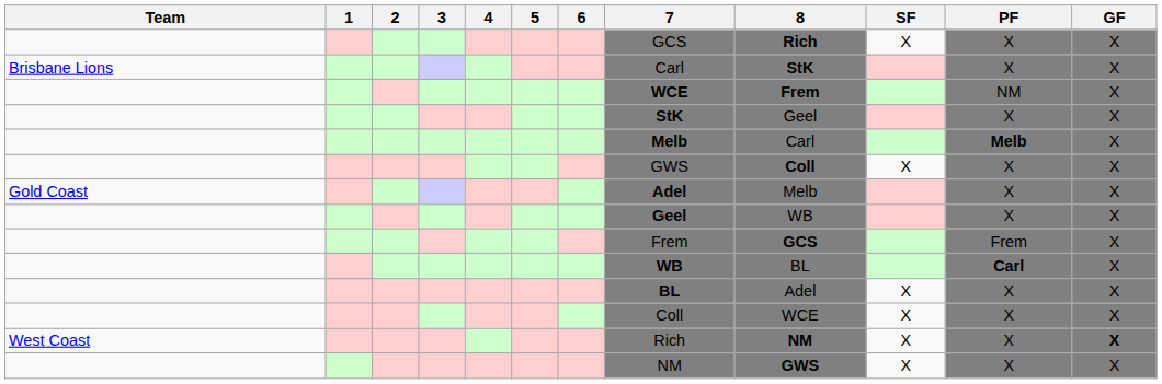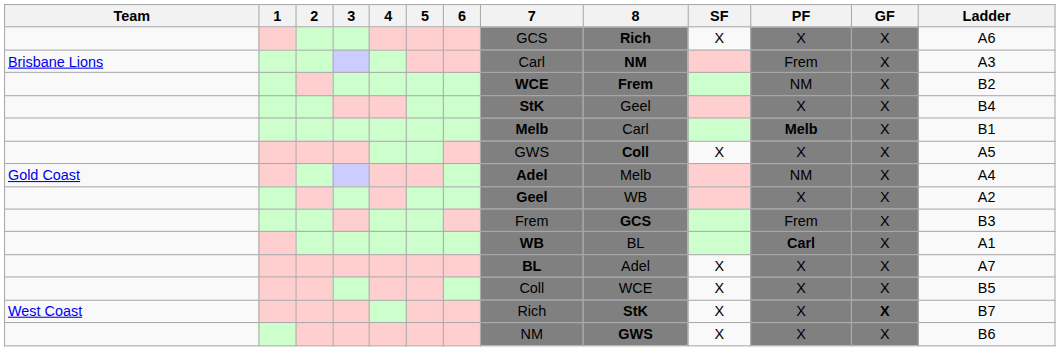 <table class="wikitable sortable" style="font-size:85%; text-align:center; width:50%">
 <tr valign="top">
 <th valign="middle">Team</th>
 <th>1</th>
 <th>2</th>
 <th>3</th>
 <th>4</th>
 <th>5</th>
 <th>6</th>
 <th>7</th>
 <th>8</th>
 <th>SF</th>
 <th>PF</th>
 <th>GF</th>
+<th valign="middle">Ladder</th>
 </tr>
 <tr>
 <td align="left"></td>
 <td style="background:#FFCFCF;"></td>
 <td style="background:#CCFFCC;"></td>
 <td style="background:#CCFFCC;"></td>
 <td style="background:#FFCFCF;"></td>
 <td style="background:#FFCFCF;"></td>
 <td style="background:#FFCFCF;"></td>
 <td style="background:grey;">GCS</td>
 <td style="background:grey;"><strong>Rich</strong></td>
 <td>X</td>
 <td style="background:grey;">X</td>
 <td style="background:grey;">X</td>
+<td>A6</td>
 </tr>
 <tr>
 <td align="left"><a href='#'>Brisbane Lions</a></td>
 <td style="background:#CCFFCC;"></td>
 <td style="background:#CCFFCC;"></td>
 <td style="background:#CCCCFF;"></td>
 <td style="background:#CCFFCC;"></td>
 <td style="background:#FFCFCF;"></td>
 <td style="background:#FFCFCF;"></td>
 <td style="background:grey;">Carl</td>
-<td style="background:grey;"><strong>StK</strong></td>
+<td style="background:grey;"><strong>NM</strong></td>
 <td style="background:#FFCFCF;"></td>
+<td style="background:grey;">Frem</td>
 <td style="background:grey;">X</td>
-<td style="background:grey;">X</td>
+<td>A3</td>
 </tr>
 <tr>
 <td align="left"></td>
 <td style="background:#CCFFCC;"></td>
 <td style="background:#FFCFCF;"></td>
 <td style="background:#CCFFCC;"></td>
 <td style="background:#CCFFCC;"></td>
 <td style="background:#CCFFCC;"></td>
 <td style="background:#CCFFCC;"></td>
 <td style="background:grey;"><strong>WCE</strong></td>
 <td style="background:grey;"><strong>Frem</strong></td>
 <td style="background:#CCFFCC;"></td>
 <td style="background:grey;">NM</td>
 <td style="background:grey;">X</td>
+<td>B2</td>
 </tr>
 <tr>
 <td align="left"></td>
 <td style="background:#CCFFCC;"></td>
 <td style="background:#CCFFCC;"></td>
 <td style="background:#FFCFCF;"></td>
 <td style="background:#FFCFCF;"></td>
 <td style="background:#CCFFCC;"></td>
 <td style="background:#CCFFCC;"></td>
 <td style="background:grey;"><strong>StK</strong></td>
 <td style="background:grey;">Geel</td>
 <td style="background:#FFCFCF;"></td>
 <td style="background:grey;">X</td>
 <td style="background:grey;">X</td>
+<td>B4</td>
 </tr>
 <tr>
 <td align="left"></td>
 <td style="background:#CCFFCC;"></td>
 <td style="background:#CCFFCC;"></td>
 <td style="background:#CCFFCC;"></td>
 <td style="background:#CCFFCC;"></td>
 <td style="background:#CCFFCC;"></td>
 <td style="background:#CCFFCC;"></td>
 <td style="background:grey;"><strong>Melb</strong><br></td>
 <td style="background:grey;">Carl<br></td>
 <td style="background:#CCFFCC;"></td>
 <td style="background:grey;"><strong>Melb</strong></td>
 <td style="background:grey;">X</td>
+<td>B1</td>
 </tr>
 <tr>
 <td align="left"></td>
 <td style="background:#FFCFCF;"></td>
 <td style="background:#FFCFCF;"></td>
 <td style="background:#FFCFCF;"></td>
 <td style="background:#CCFFCC;"></td>
 <td style="background:#CCFFCC;"></td>
 <td style="background:#FFCFCF;"></td>
 <td style="background:grey;">GWS</td>
 <td style="background:grey;"><strong>Coll</strong></td>
 <td>X</td>
 <td style="background:grey;">X</td>
 <td style="background:grey;">X</td>
+<td>A5</td>
 </tr>
 <tr>
 <td align="left"><a href='#'>Gold Coast</a></td>
 <td style="background:#FFCFCF;"></td>
 <td style="background:#CCFFCC;"></td>
 <td style="background:#CCCCFF;"></td>
 <td style="background:#FFCFCF;"></td>
 <td style="background:#FFCFCF;"></td>
 <td style="background:#CCFFCC;"></td>
 <td style="background:grey;"><strong>Adel</strong></td>
 <td style="background:grey;">Melb</td>
 <td style="background:#FFCFCF;"></td>
+<td style="background:grey;">NM</td>
 <td style="background:grey;">X</td>
-<td style="background:grey;">X</td>
+<td>A4</td>
 </tr>
 <tr>
 <td align="left"></td>
 <td style="background:#CCFFCC;"></td>
 <td style="background:#FFCFCF;"></td>
 <td style="background:#CCFFCC;"></td>
 <td style="background:#FFCFCF;"></td>
 <td style="background:#CCFFCC;"></td>
 <td style="background:#CCFFCC;"></td>
 <td style="background:grey;"><strong>Geel</strong></td>
 <td style="background:grey;">WB</td>
 <td style="background:#FFCFCF;"></td>
 <td style="background:grey;">X</td>
 <td style="background:grey;">X</td>
+<td>A2</td>
 </tr>
 <tr>
 <td align="left"></td>
 <td style="background:#CCFFCC;"></td>
 <td style="background:#CCFFCC;"></td>
 <td style="background:#FFCFCF;"></td>
 <td style="background:#CCFFCC;"></td>
 <td style="background:#CCFFCC;"></td>
 <td style="background:#FFCFCF;"></td>
 <td style="background:grey;">Frem</td>
 <td style="background:grey;"><strong>GCS</strong></td>
 <td style="background:#CCFFCC;"></td>
 <td style="background:grey;">Frem</td>
 <td style="background:grey;">X</td>
+<td>B3</td>
 </tr>
 <tr>
 <td align="left"></td>
 <td style="background:#FFCFCF;"></td>
 <td style="background:#CCFFCC;"></td>
 <td style="background:#CCFFCC;"></td>
 <td style="background:#CCFFCC;"></td>
 <td style="background:#CCFFCC;"></td>
 <td style="background:#CCFFCC;"></td>
 <td style="background:grey;"><strong>WB</strong></td>
 <td style="background:grey;">BL</td>
 <td style="background:#CCFFCC;"></td>
 <td style="background:grey;"><strong>Carl</strong></td>
 <td style="background:grey;">X</td>
+<td>A1</td>
 </tr>
 <tr>
 <td align="left"></td>
 <td style="background:#FFCFCF;"></td>
 <td style="background:#FFCFCF;"></td>
 <td style="background:#FFCFCF;"></td>
 <td style="background:#FFCFCF;"></td>
 <td style="background:#FFCFCF;"></td>
 <td style="background:#FFCFCF;"></td>
 <td style="background:grey;"><strong>BL</strong></td>
 <td style="background:grey;">Adel</td>
 <td>X</td>
 <td style="background:grey;">X</td>
 <td style="background:grey;">X</td>
+<td>A7</td>
 </tr>
 <tr>
 <td align="left"></td>
 <td style="background:#FFCFCF;"></td>
 <td style="background:#FFCFCF;"></td>
 <td style="background:#CCFFCC;"></td>
 <td style="background:#FFCFCF;"></td>
 <td style="background:#FFCFCF;"></td>
 <td style="background:#CCFFCC;"></td>
 <td style="background:grey;">Coll</td>
 <td style="background:grey;">WCE</td>
 <td>X</td>
 <td style="background:grey;">X</td>
 <td style="background:grey;">X</td>
+<td>B5</td>
 </tr>
 <tr>
 <td align="left"><a href='#'>West Coast</a></td>
 <td style="background:#FFCFCF;"></td>
 <td style="background:#FFCFCF;"></td>
 <td style="background:#FFCFCF;"></td>
 <td style="background:#CCFFCC;"></td>
 <td style="background:#FFCFCF;"></td>
 <td style="background:#FFCFCF;"></td>
 <td style="background:grey;">Rich</td>
-<td style="background:grey;"><strong>NM</strong></td>
+<td style="background:grey;"><strong>StK</strong></td>
 <td>X</td>
 <td style="background:grey;">X</td>
 <td style="background:grey;"><strong>X</strong></td>
+<td>B7</td>
 </tr>
 <tr>
 <td align="left"></td>
 <td style="background:#CCFFCC;"></td>
 <td style="background:#FFCFCF;"></td>
 <td style="background:#FFCFCF;"></td>
 <td style="background:#FFCFCF;"></td>
 <td style="background:#FFCFCF;"></td>
 <td style="background:#FFCFCF;"></td>
 <td style="background:grey;">NM</td>
 <td style="background:grey;"><strong>GWS</strong></td>
 <td>X</td>
 <td style="background:grey;">X</td>
 <td style="background:grey;">X</td>
+<td>B6</td>
 </tr>
 </table>
